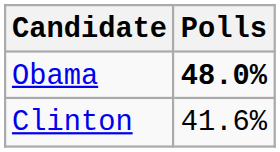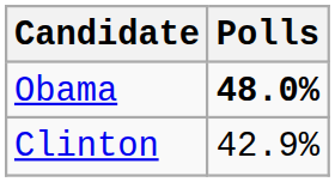 <table class="wikitable sortable floatright">
 <tr>
 <th>Candidate</th>
 <th>Polls</th>
 </tr>
 <tr>
 <td><a href='#'>Obama</a></td>
 <td><strong>48.0%</strong></td>
 </tr>
 <tr>
 <td><a href='#'>Clinton</a></td>
-<td>41.6%</td>
+<td>42.9%</td>
 </tr>
 </table>
